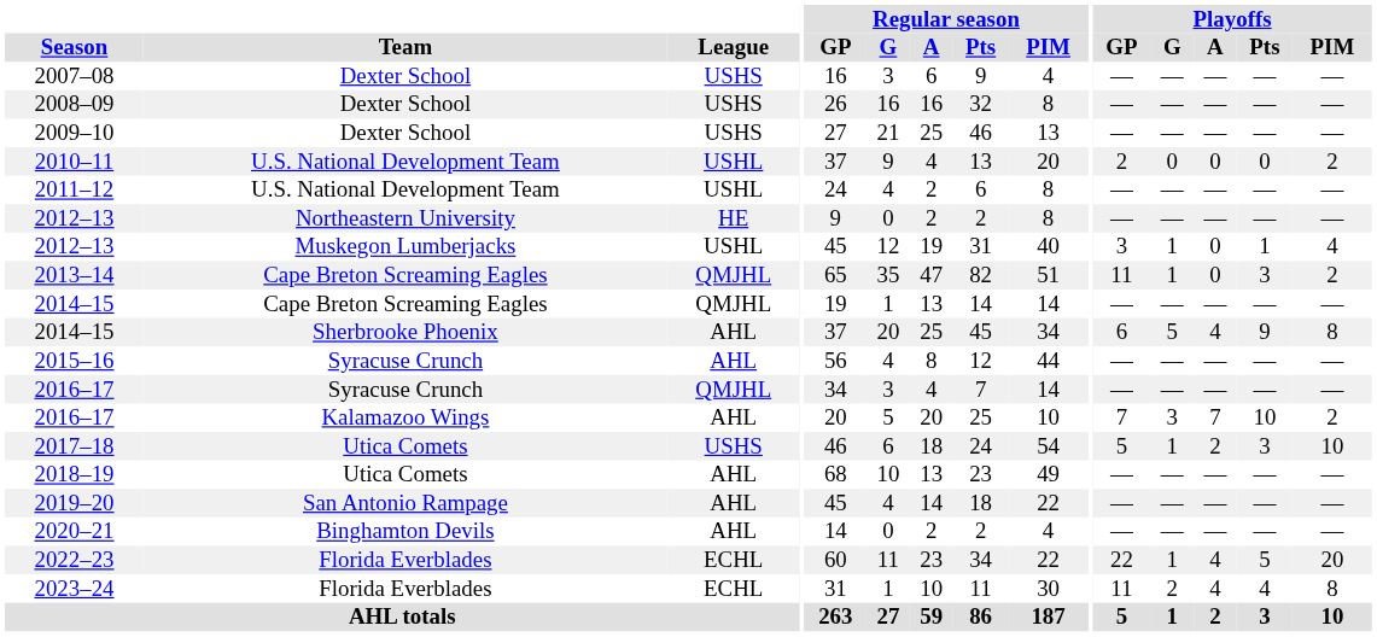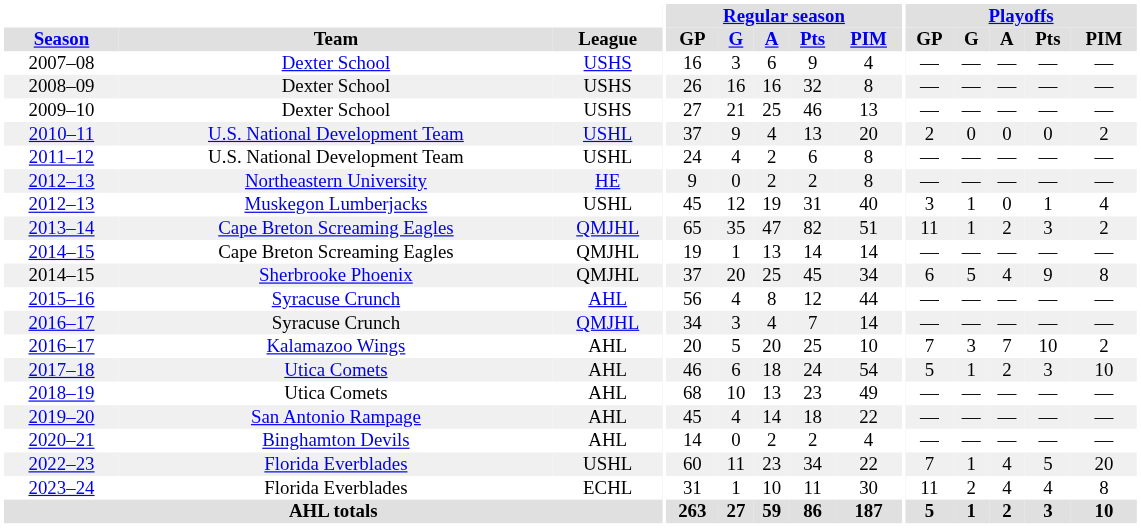 <table border="0" cellpadding="1" cellspacing="0" style="text-align:center; width:60em">
 <tr bgcolor="#e0e0e0">
 <th colspan="3" bgcolor="#ffffff"></th>
 <th rowspan="99" bgcolor="#ffffff"></th>
 <th colspan="5"><a href='#'>Regular season</a></th>
 <th rowspan="99" bgcolor="#ffffff"></th>
 <th colspan="5"><a href='#'>Playoffs</a></th>
 </tr>
 <tr bgcolor="#e0e0e0">
 <th><a href='#'>Season</a></th>
 <th>Team</th>
 <th>League</th>
 <th>GP</th>
 <th><a href='#'>G</a></th>
 <th><a href='#'>A</a></th>
 <th><a href='#'>Pts</a></th>
 <th><a href='#'>PIM</a></th>
 <th>GP</th>
 <th>G</th>
 <th>A</th>
 <th>Pts</th>
 <th>PIM</th>
 </tr>
 <tr>
 <td>2007–08</td>
 <td><a href='#'>Dexter School</a></td>
 <td><a href='#'>USHS</a></td>
 <td>16</td>
 <td>3</td>
 <td>6</td>
 <td>9</td>
 <td>4</td>
 <td>—</td>
 <td>—</td>
 <td>—</td>
 <td>—</td>
 <td>—</td>
 </tr>
 <tr bgcolor="#f0f0f0">
 <td>2008–09</td>
 <td>Dexter School</td>
 <td>USHS</td>
 <td>26</td>
 <td>16</td>
 <td>16</td>
 <td>32</td>
 <td>8</td>
 <td>—</td>
 <td>—</td>
 <td>—</td>
 <td>—</td>
 <td>—</td>
 </tr>
 <tr>
 <td>2009–10</td>
 <td>Dexter School</td>
 <td>USHS</td>
 <td>27</td>
 <td>21</td>
 <td>25</td>
 <td>46</td>
 <td>13</td>
 <td>—</td>
 <td>—</td>
 <td>—</td>
 <td>—</td>
 <td>—</td>
 </tr>
 <tr bgcolor="#f0f0f0">
 <td><a href='#'>2010–11</a></td>
 <td><a href='#'>U.S. National Development Team</a></td>
 <td><a href='#'>USHL</a></td>
 <td>37</td>
 <td>9</td>
 <td>4</td>
 <td>13</td>
 <td>20</td>
 <td>2</td>
 <td>0</td>
 <td>0</td>
 <td>0</td>
 <td>2</td>
 </tr>
 <tr>
 <td><a href='#'>2011–12</a></td>
 <td>U.S. National Development Team</td>
 <td>USHL</td>
 <td>24</td>
 <td>4</td>
 <td>2</td>
 <td>6</td>
 <td>8</td>
 <td>—</td>
 <td>—</td>
 <td>—</td>
 <td>—</td>
 <td>—</td>
 </tr>
 <tr bgcolor="#f0f0f0">
 <td><a href='#'>2012–13</a></td>
 <td><a href='#'>Northeastern University</a></td>
 <td><a href='#'>HE</a></td>
 <td>9</td>
 <td>0</td>
 <td>2</td>
 <td>2</td>
 <td>8</td>
 <td>—</td>
 <td>—</td>
 <td>—</td>
 <td>—</td>
 <td>—</td>
 </tr>
 <tr>
 <td><a href='#'>2012–13</a></td>
 <td><a href='#'>Muskegon Lumberjacks</a></td>
 <td>USHL</td>
 <td>45</td>
 <td>12</td>
 <td>19</td>
 <td>31</td>
 <td>40</td>
 <td>3</td>
 <td>1</td>
 <td>0</td>
 <td>1</td>
 <td>4</td>
 </tr>
 <tr bgcolor="#f0f0f0">
 <td><a href='#'>2013–14</a></td>
 <td><a href='#'>Cape Breton Screaming Eagles</a></td>
 <td><a href='#'>QMJHL</a></td>
 <td>65</td>
 <td>35</td>
 <td>47</td>
 <td>82</td>
 <td>51</td>
 <td>11</td>
 <td>1</td>
-<td>0</td>
+<td>2</td>
 <td>3</td>
 <td>2</td>
 </tr>
 <tr>
 <td><a href='#'>2014–15</a></td>
 <td>Cape Breton Screaming Eagles</td>
 <td>QMJHL</td>
 <td>19</td>
 <td>1</td>
 <td>13</td>
 <td>14</td>
 <td>14</td>
 <td>—</td>
 <td>—</td>
 <td>—</td>
 <td>—</td>
 <td>—</td>
 </tr>
 <tr bgcolor="#f0f0f0">
 <td>2014–15</td>
 <td><a href='#'>Sherbrooke Phoenix</a></td>
-<td>AHL</td>
+<td>QMJHL</td>
 <td>37</td>
 <td>20</td>
 <td>25</td>
 <td>45</td>
 <td>34</td>
 <td>6</td>
 <td>5</td>
 <td>4</td>
 <td>9</td>
 <td>8</td>
 </tr>
 <tr>
 <td><a href='#'>2015–16</a></td>
 <td><a href='#'>Syracuse Crunch</a></td>
 <td><a href='#'>AHL</a></td>
 <td>56</td>
 <td>4</td>
 <td>8</td>
 <td>12</td>
 <td>44</td>
 <td>—</td>
 <td>—</td>
 <td>—</td>
 <td>—</td>
 <td>—</td>
 </tr>
 <tr bgcolor="#f0f0f0">
 <td><a href='#'>2016–17</a></td>
 <td>Syracuse Crunch</td>
 <td><a href='#'>QMJHL</a></td>
 <td>34</td>
 <td>3</td>
 <td>4</td>
 <td>7</td>
 <td>14</td>
 <td>—</td>
 <td>—</td>
 <td>—</td>
 <td>—</td>
 <td>—</td>
 </tr>
 <tr>
 <td><a href='#'>2016–17</a></td>
 <td><a href='#'>Kalamazoo Wings</a></td>
 <td>AHL</td>
 <td>20</td>
 <td>5</td>
 <td>20</td>
 <td>25</td>
 <td>10</td>
 <td>7</td>
 <td>3</td>
 <td>7</td>
 <td>10</td>
 <td>2</td>
 </tr>
 <tr bgcolor="#f0f0f0">
 <td><a href='#'>2017–18</a></td>
 <td><a href='#'>Utica Comets</a></td>
-<td><a href='#'>USHS</a></td>
+<td>AHL</td>
 <td>46</td>
 <td>6</td>
 <td>18</td>
 <td>24</td>
 <td>54</td>
 <td>5</td>
 <td>1</td>
 <td>2</td>
 <td>3</td>
 <td>10</td>
 </tr>
 <tr>
 <td><a href='#'>2018–19</a></td>
 <td>Utica Comets</td>
 <td>AHL</td>
 <td>68</td>
 <td>10</td>
 <td>13</td>
 <td>23</td>
 <td>49</td>
 <td>—</td>
 <td>—</td>
 <td>—</td>
 <td>—</td>
 <td>—</td>
 </tr>
 <tr bgcolor="#f0f0f0">
 <td><a href='#'>2019–20</a></td>
 <td><a href='#'>San Antonio Rampage</a></td>
 <td>AHL</td>
 <td>45</td>
 <td>4</td>
 <td>14</td>
 <td>18</td>
 <td>22</td>
 <td>—</td>
 <td>—</td>
 <td>—</td>
 <td>—</td>
 <td>—</td>
 </tr>
 <tr>
 <td><a href='#'>2020–21</a></td>
 <td><a href='#'>Binghamton Devils</a></td>
 <td>AHL</td>
 <td>14</td>
 <td>0</td>
 <td>2</td>
 <td>2</td>
 <td>4</td>
 <td>—</td>
 <td>—</td>
 <td>—</td>
 <td>—</td>
 <td>—</td>
 </tr>
 <tr bgcolor="#f0f0f0">
 <td><a href='#'>2022–23</a></td>
 <td><a href='#'>Florida Everblades</a></td>
-<td>ECHL</td>
+<td>USHL</td>
 <td>60</td>
 <td>11</td>
 <td>23</td>
 <td>34</td>
 <td>22</td>
-<td>22</td>
+<td>7</td>
 <td>1</td>
 <td>4</td>
 <td>5</td>
 <td>20</td>
 </tr>
 <tr>
 <td><a href='#'>2023–24</a></td>
 <td>Florida Everblades</td>
 <td>ECHL</td>
 <td>31</td>
 <td>1</td>
 <td>10</td>
 <td>11</td>
 <td>30</td>
 <td>11</td>
 <td>2</td>
 <td>4</td>
 <td>4</td>
 <td>8</td>
 </tr>
 <tr bgcolor="#e0e0e0">
 <th colspan="3">AHL totals</th>
 <th>263</th>
 <th>27</th>
 <th>59</th>
 <th>86</th>
 <th>187</th>
 <th>5</th>
 <th>1</th>
 <th>2</th>
 <th>3</th>
 <th>10</th>
 </tr>
 </table>
